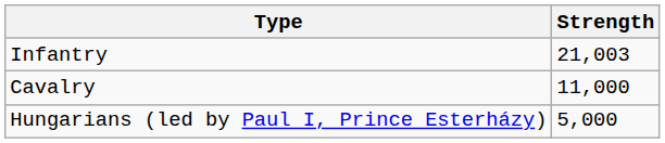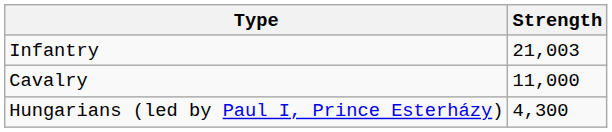 <table class="wikitable mw-collapsible">
 <tr>
 <th>Type</th>
 <th>Strength</th>
 </tr>
 <tr>
 <td>Infantry</td>
 <td>21,003</td>
 </tr>
 <tr>
 <td>Cavalry</td>
 <td>11,000</td>
 </tr>
 <tr>
 <td>Hungarians (led by <a href='#'>Paul I, Prince Esterházy</a>)</td>
-<td>5,000</td>
+<td>4,300</td>
 </tr>
 </table>
